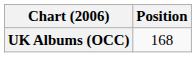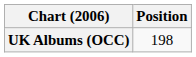 <table class="wikitable plainrowheaders" style="text-align:center">
 <tr>
 <th scope="col">Chart (2006)</th>
 <th scope="col">Position</th>
 </tr>
 <tr>
 <th scope="row">UK Albums (OCC)</th>
-<td>168</td>
+<td>198</td>
 </tr>
 </table>
